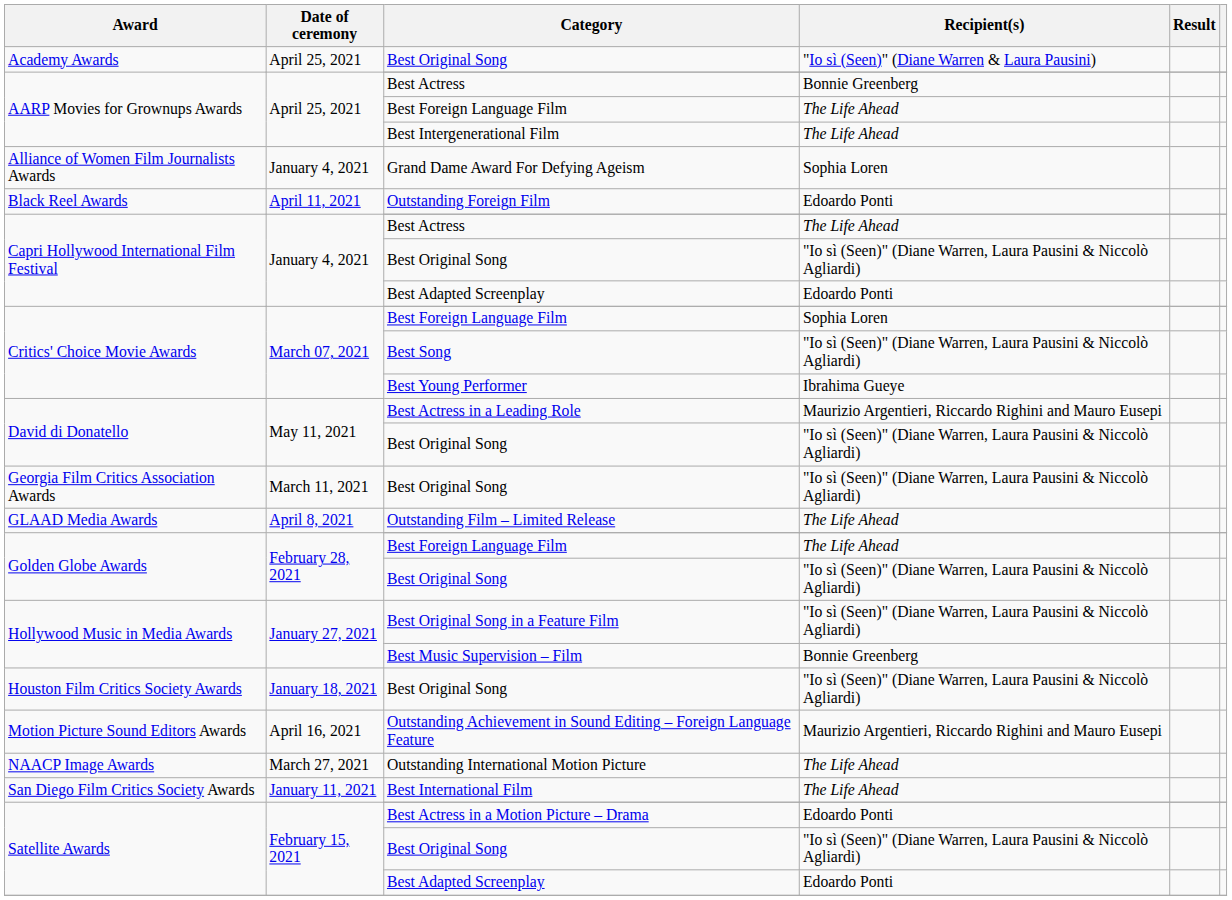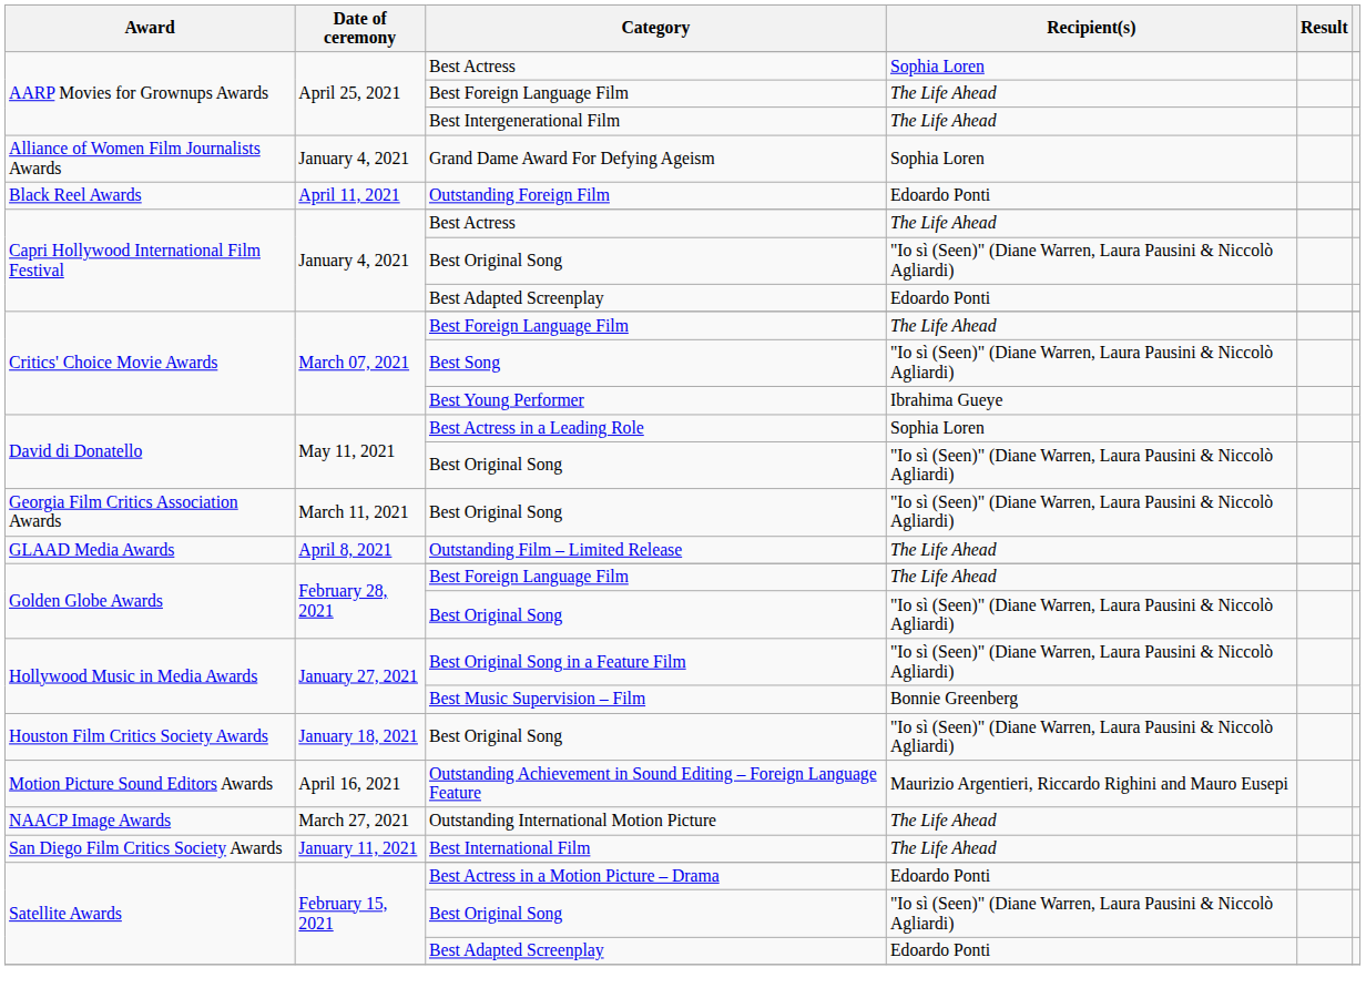 <table class="wikitable sortable plainrowheaders">
 <tr>
 <th scope="col">Award</th>
 <th scope="col">Date of ceremony</th>
 <th scope="col">Category</th>
 <th scope="col">Recipient(s)</th>
 <th scope="col">Result</th>
 <th scope="col" class="unsortable"></th>
 </tr>
 <tr>
-<td><a href='#'>Academy Awards</a></td>
-<td>April 25, 2021</td>
-<td><a href='#'>Best Original Song</a></td>
-<td>"<a href='#'>Io sì (Seen)</a>" (<a href='#'>Diane Warren</a> & <a href='#'>Laura Pausini</a>)</td>
-<td></td>
-<td align="center"></td>
-</tr>
-<tr>
 <td rowspan="4"><a href='#'>AARP</a> Movies for Grownups Awards</td>
 <td rowspan="4">April 25, 2021</td>
 </tr>
 <tr>
 <td>Best Actress</td>
-<td>Bonnie Greenberg</td>
+<td><a href='#'>Sophia Loren</a></td>
 <td></td>
 <td align="center"></td>
 </tr>
 <tr>
 <td>Best Foreign Language Film</td>
 <td><em>The Life Ahead</em></td>
 <td></td>
 <td align="center"></td>
 </tr>
 <tr>
 <td>Best Intergenerational Film</td>
 <td><em>The Life Ahead</em></td>
 <td></td>
 <td align="center"></td>
 </tr>
 <tr>
 <td><a href='#'>Alliance of Women Film Journalists</a> Awards</td>
 <td>January 4, 2021</td>
 <td>Grand Dame Award For Defying Ageism</td>
 <td>Sophia Loren</td>
 <td></td>
 <td align="center"></td>
 </tr>
 <tr>
 <td><a href='#'>Black Reel Awards</a></td>
 <td><a href='#'>April 11, 2021</a></td>
 <td><a href='#'>Outstanding Foreign Film</a></td>
 <td>Edoardo Ponti</td>
 <td></td>
 <td align="center"></td>
 </tr>
 <tr>
 <td rowspan="4"><a href='#'>Capri Hollywood International Film Festival</a></td>
 <td rowspan="4">January 4, 2021</td>
 </tr>
 <tr>
 <td>Best Actress</td>
 <td><em>The Life Ahead</em></td>
 <td></td>
 <td align="center"></td>
 </tr>
 <tr>
 <td>Best Original Song</td>
 <td>"Io sì (Seen)" (Diane Warren, Laura Pausini & Niccolò Agliardi)</td>
 <td></td>
 <td align="center"></td>
 </tr>
 <tr>
 <td>Best Adapted Screenplay</td>
 <td>Edoardo Ponti</td>
 <td></td>
 <td align="center"></td>
 </tr>
 <tr>
 <td rowspan="4"><a href='#'>Critics' Choice Movie Awards</a></td>
 <td rowspan="4"><a href='#'>March 07, 2021</a></td>
 </tr>
 <tr>
 <td><a href='#'>Best Foreign Language Film</a></td>
-<td>Sophia Loren</td>
+<td><em>The Life Ahead</em></td>
 <td></td>
 <td align="center"></td>
 </tr>
 <tr>
 <td><a href='#'>Best Song</a></td>
 <td>"Io sì (Seen)" (Diane Warren, Laura Pausini & Niccolò Agliardi)</td>
 <td></td>
 <td align="center"></td>
 </tr>
 <tr>
 <td><a href='#'>Best Young Performer</a></td>
 <td>Ibrahima Gueye</td>
 <td></td>
 <td align="center"></td>
 </tr>
 <tr>
 <td rowspan="2"><a href='#'>David di Donatello</a></td>
 <td rowspan="2">May 11, 2021</td>
 <td><a href='#'>Best Actress in a Leading Role</a></td>
-<td>Maurizio Argentieri, Riccardo Righini and Mauro Eusepi</td>
+<td>Sophia Loren</td>
 <td></td>
 <td align="center"></td>
 </tr>
 <tr>
 <td>Best Original Song</td>
 <td>"Io sì (Seen)" (Diane Warren, Laura Pausini & Niccolò Agliardi)</td>
 <td></td>
 <td align="center"></td>
 </tr>
 <tr>
 <td><a href='#'>Georgia Film Critics Association</a> Awards</td>
 <td>March 11, 2021</td>
 <td>Best Original Song</td>
 <td>"Io sì (Seen)" (Diane Warren, Laura Pausini & Niccolò Agliardi)</td>
 <td></td>
 <td align="center"></td>
 </tr>
 <tr>
 <td><a href='#'>GLAAD Media Awards</a></td>
 <td><a href='#'>April 8, 2021</a></td>
 <td><a href='#'>Outstanding Film – Limited Release</a></td>
 <td><em>The Life Ahead</em></td>
 <td></td>
 <td align="center"></td>
 </tr>
 <tr>
 <td rowspan="3"><a href='#'>Golden Globe Awards</a></td>
 <td rowspan="3"><a href='#'>February 28, 2021</a></td>
 </tr>
 <tr>
 <td><a href='#'>Best Foreign Language Film</a></td>
 <td><em>The Life Ahead</em></td>
 <td></td>
 <td align="center"></td>
 </tr>
 <tr>
 <td><a href='#'>Best Original Song</a></td>
 <td>"Io sì (Seen)" (Diane Warren, Laura Pausini & Niccolò Agliardi)</td>
 <td></td>
 <td align="center"></td>
 </tr>
 <tr>
 <td rowspan="2"><a href='#'>Hollywood Music in Media Awards</a></td>
 <td rowspan="2"><a href='#'>January 27, 2021</a></td>
 <td><a href='#'>Best Original Song in a Feature Film</a></td>
 <td>"Io sì (Seen)" (Diane Warren, Laura Pausini & Niccolò Agliardi)</td>
 <td></td>
 <td align="center"></td>
 </tr>
 <tr>
 <td><a href='#'>Best Music Supervision – Film</a></td>
 <td>Bonnie Greenberg</td>
 <td></td>
 <td align="center"></td>
 </tr>
 <tr>
 <td><a href='#'>Houston Film Critics Society Awards</a></td>
 <td><a href='#'>January 18, 2021</a></td>
 <td>Best Original Song</td>
 <td>"Io sì (Seen)" (Diane Warren, Laura Pausini & Niccolò Agliardi)</td>
 <td></td>
 <td align="center"></td>
 </tr>
 <tr>
 <td><a href='#'>Motion Picture Sound Editors</a> Awards</td>
 <td>April 16, 2021</td>
 <td><a href='#'>Outstanding Achievement in Sound Editing – Foreign Language Feature</a></td>
 <td>Maurizio Argentieri, Riccardo Righini and Mauro Eusepi</td>
 <td></td>
 <td align="center"></td>
 </tr>
 <tr>
 <td><a href='#'>NAACP Image Awards</a></td>
 <td>March 27, 2021</td>
 <td>Outstanding International Motion Picture</td>
 <td><em>The Life Ahead</em></td>
 <td></td>
 <td align="center"></td>
 </tr>
 <tr>
 <td><a href='#'>San Diego Film Critics Society</a> Awards</td>
 <td><a href='#'>January 11, 2021</a></td>
 <td><a href='#'>Best International Film</a></td>
 <td><em>The Life Ahead</em></td>
 <td></td>
 <td align="center"></td>
 </tr>
 <tr>
 <td rowspan="4"><a href='#'>Satellite Awards</a></td>
 <td rowspan="4"><a href='#'>February 15, 2021</a></td>
 </tr>
 <tr>
 <td><a href='#'>Best Actress in a Motion Picture – Drama</a></td>
 <td>Edoardo Ponti</td>
 <td></td>
 <td align="center"></td>
 </tr>
 <tr>
 <td><a href='#'>Best Original Song</a></td>
 <td>"Io sì (Seen)" (Diane Warren, Laura Pausini & Niccolò Agliardi)</td>
 <td></td>
 <td align="center"></td>
 </tr>
 <tr>
 <td><a href='#'>Best Adapted Screenplay</a></td>
 <td>Edoardo Ponti</td>
 <td></td>
 <td align="center"></td>
 </tr>
 <tr>
 </tr>
 </table>
